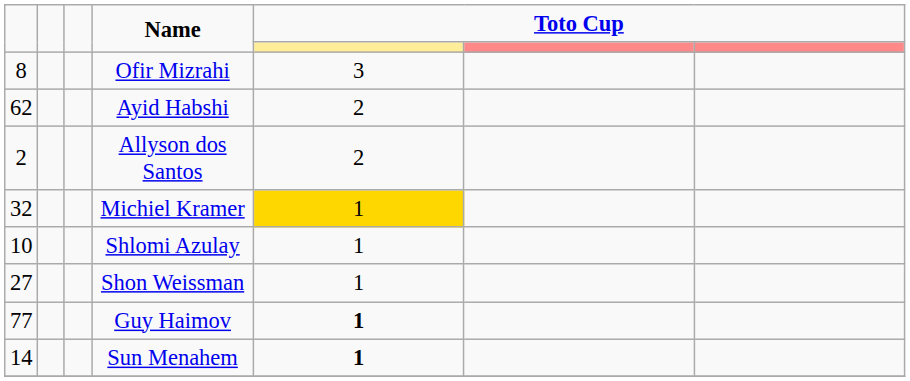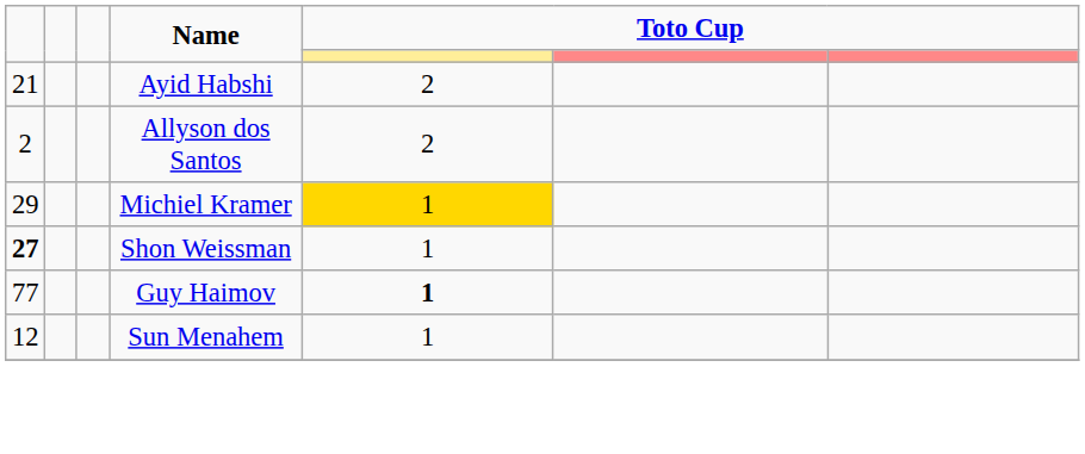 <table class="wikitable" style="font-size: 95%; text-align: center">
 <tr>
 <td rowspan="2"  style="width:3%; text-align:center;"><strong></strong></td>
 <td rowspan="2"  style="width:3%; text-align:center;"><strong></strong></td>
 <td rowspan="2"  style="width:3%; text-align:center;"><strong></strong></td>
 <td rowspan="2"  style="width:18%; text-align:center;"><strong>Name</strong></td>
 <td colspan="3" style="text-align:center;"><strong><a href='#'>Toto Cup</a></strong></td>
 </tr>
 <tr>
 <th style="width:25px; background:#fe9;"></th>
 <th style="width:28px; background:#ff8888;"></th>
 <th style="width:25px; background:#ff8888;"></th>
 </tr>
 <tr>
-<td>8</td>
-<td></td>
-<td></td>
-<td><a href='#'>Ofir Mizrahi</a></td>
-<td>3</td>
-<td></td>
-<td></td>
-</tr>
-<tr>
-<td>62</td>
+<td>21</td>
 <td></td>
 <td></td>
 <td><a href='#'>Ayid Habshi</a></td>
 <td>2</td>
 <td></td>
 <td></td>
 </tr>
 <tr>
 <td>2</td>
 <td></td>
 <td></td>
 <td><a href='#'>Allyson dos Santos</a></td>
 <td>2</td>
 <td></td>
 <td></td>
 </tr>
 <tr>
-<td>32</td>
+<td>29</td>
 <td></td>
 <td></td>
 <td><a href='#'>Michiel Kramer</a></td>
 <td style="background: gold;">1</td>
 <td></td>
 <td></td>
 </tr>
 <tr>
-<td>10</td>
-<td></td>
-<td></td>
-<td><a href='#'>Shlomi Azulay</a></td>
-<td>1</td>
-<td></td>
-<td></td>
-</tr>
-<tr>
-<td>27</td>
+<td><strong>27</strong></td>
 <td></td>
 <td></td>
 <td><a href='#'>Shon Weissman</a></td>
 <td>1</td>
 <td></td>
 <td></td>
 </tr>
 <tr>
 <td>77</td>
 <td></td>
 <td></td>
 <td><a href='#'>Guy Haimov</a></td>
 <td><strong>1</strong></td>
 <td></td>
 <td></td>
 </tr>
 <tr>
-<td>14</td>
+<td>12</td>
 <td></td>
 <td></td>
 <td><a href='#'>Sun Menahem</a></td>
-<td><strong>1</strong></td>
+<td>1</td>
 <td></td>
 <td></td>
 </tr>
 <tr>
 </tr>
 </table>
